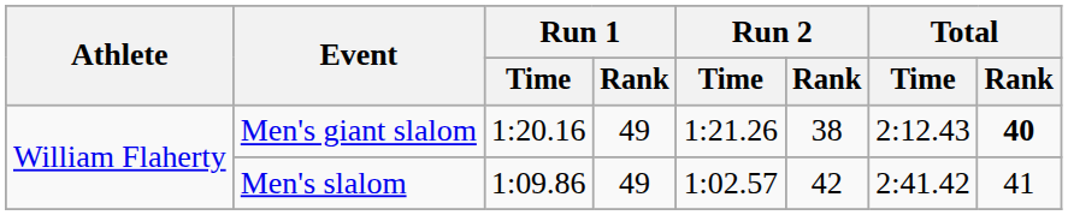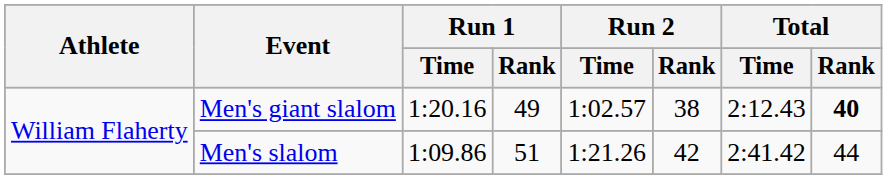 <table class=wikitable style=font-size:90%;text-align:center>
 <tr>
 <th rowspan=2>Athlete</th>
 <th rowspan=2>Event</th>
 <th colspan=2>Run 1</th>
 <th colspan=2>Run 2</th>
 <th colspan=2>Total</th>
 </tr>
 <tr style=font-size:95%>
 <th>Time</th>
 <th>Rank</th>
 <th>Time</th>
 <th>Rank</th>
 <th>Time</th>
 <th>Rank</th>
 </tr>
 <tr>
 <td align=left rowspan=2><a href='#'>William Flaherty</a></td>
 <td align=left><a href='#'>Men's giant slalom</a></td>
 <td>1:20.16</td>
 <td>49</td>
-<td>1:21.26</td>
+<td>1:02.57</td>
 <td>38</td>
 <td>2:12.43</td>
 <td><strong>40</strong></td>
 </tr>
 <tr>
 <td align=left><a href='#'>Men's slalom</a></td>
 <td>1:09.86</td>
-<td>49</td>
-<td>1:02.57</td>
+<td>51</td>
+<td>1:21.26</td>
 <td>42</td>
 <td>2:41.42</td>
-<td>41</td>
+<td>44</td>
 </tr>
 </table>
